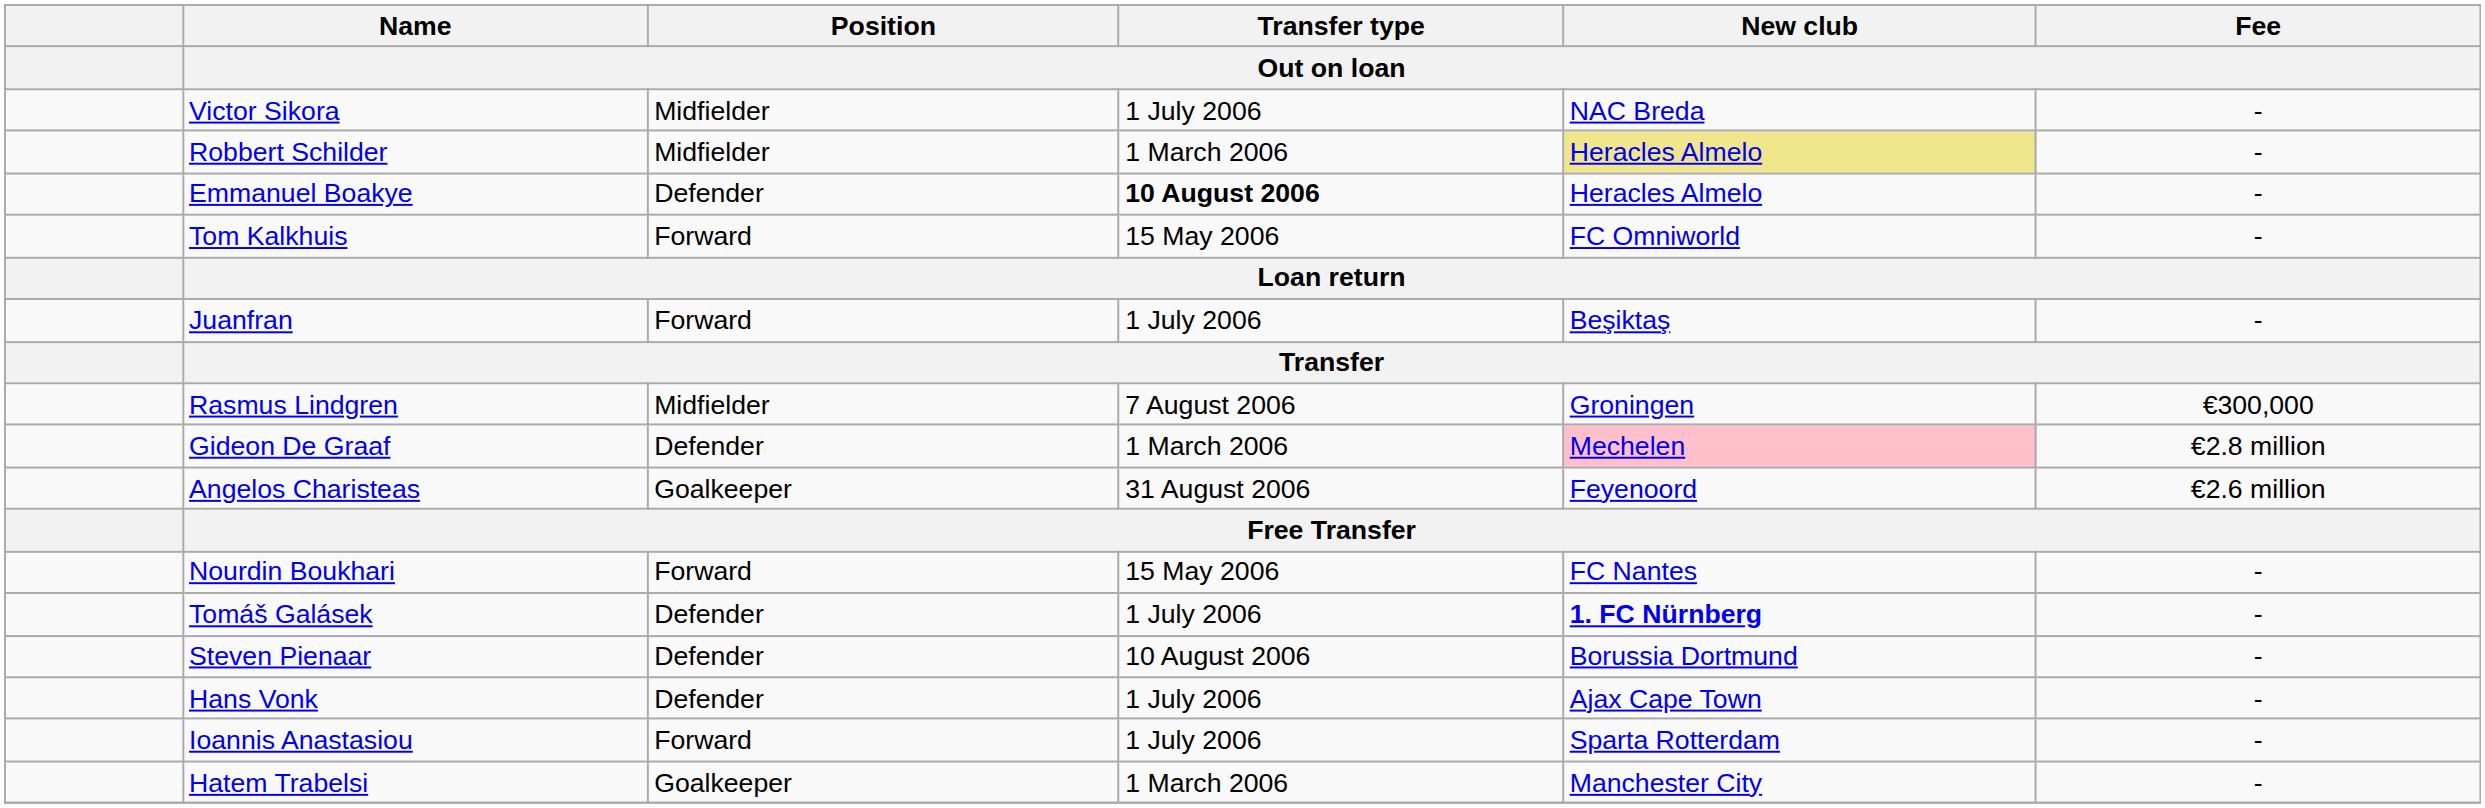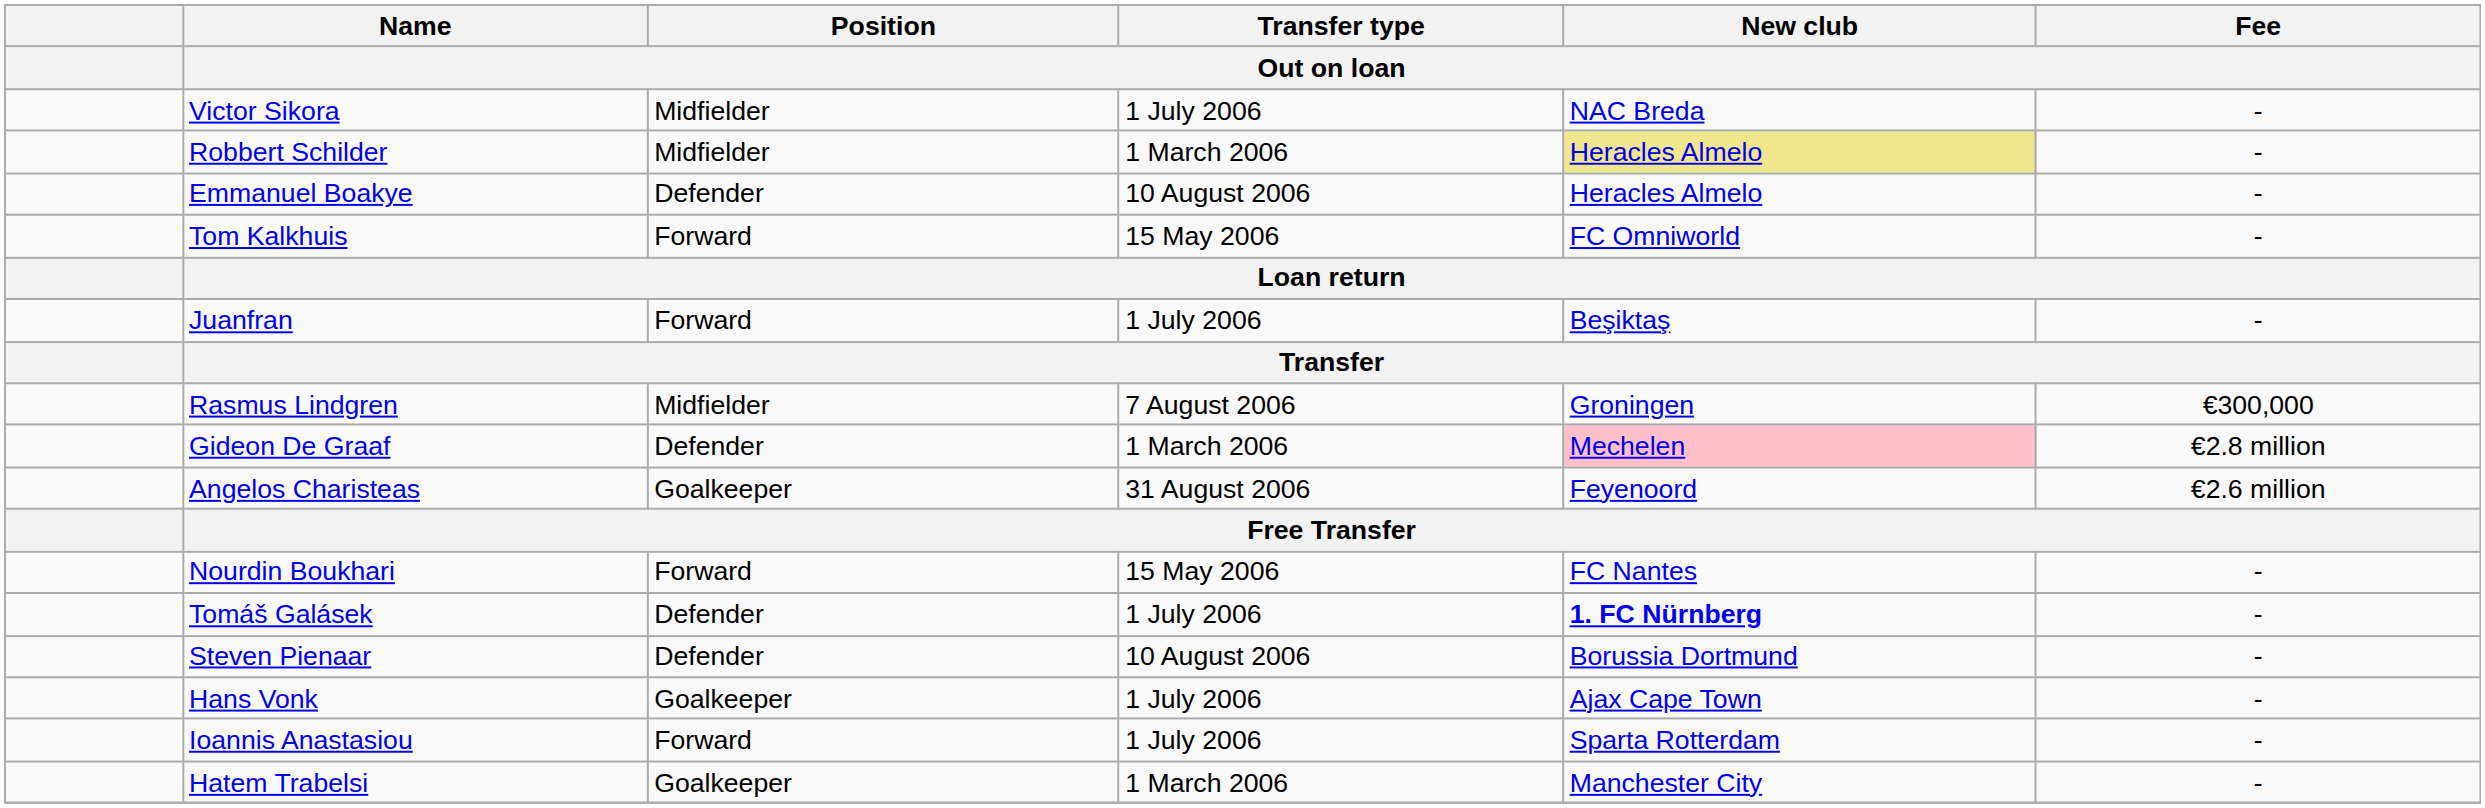 <table class="wikitable" style="width:100%; font-size:85%;">
 <tr>
 <th width="2%"></th>
 <th width="5%">Name</th>
 <th width="5%">Position</th>
 <th width="5%">Transfer type</th>
 <th width="5%">New club</th>
 <th width="5%">Fee</th>
 </tr>
 <tr>
 <th></th>
 <th colspan="5" align="center">Out on loan</th>
 </tr>
 <tr>
 <td align=center></td>
 <td align=left> <a href='#'>Victor Sikora</a></td>
 <td align=left>Midfielder</td>
 <td align=left>1 July 2006</td>
 <td align=left> <a href='#'>NAC Breda</a></td>
 <td align=center>-</td>
 </tr>
 <tr>
 <td align=center></td>
 <td align=left> <a href='#'>Robbert Schilder</a></td>
 <td align=left>Midfielder</td>
 <td align=left>1 March 2006</td>
 <td align=left style="background: khaki;"> <a href='#'>Heracles Almelo</a></td>
 <td align=center>-</td>
 </tr>
 <tr>
 <td align=center></td>
 <td align=left> <a href='#'>Emmanuel Boakye</a></td>
 <td align=left>Defender</td>
-<td align=left><strong>10 August 2006</strong></td>
+<td align=left>10 August 2006</td>
 <td align=left> <a href='#'>Heracles Almelo</a></td>
 <td align=center>-</td>
 </tr>
 <tr>
 <td align=center></td>
 <td align=left> <a href='#'>Tom Kalkhuis</a></td>
 <td align=left>Forward</td>
 <td align=left>15 May 2006</td>
 <td align=left> <a href='#'>FC Omniworld</a></td>
 <td align=center>-</td>
 </tr>
 <tr>
 <th></th>
 <th colspan="5" align="center">Loan return</th>
 </tr>
 <tr>
 <td align=center></td>
 <td align=left> <a href='#'>Juanfran</a></td>
 <td align=left>Forward</td>
 <td align=left>1 July 2006</td>
 <td align=left> <a href='#'>Beşiktaş</a></td>
 <td align=center>-</td>
 </tr>
 <tr>
 <th></th>
 <th colspan="5" align="center">Transfer</th>
 </tr>
 <tr>
 <td align=center></td>
 <td align=left> <a href='#'>Rasmus Lindgren</a></td>
 <td align=left>Midfielder</td>
 <td align=left>7 August 2006</td>
 <td align=left> <a href='#'>Groningen</a></td>
 <td align=center>€300,000</td>
 </tr>
 <tr>
 <td align=center></td>
 <td align=left> <a href='#'>Gideon De Graaf</a></td>
 <td align=left>Defender</td>
 <td align=left>1 March 2006</td>
 <td align=left style="background: pink;"> <a href='#'>Mechelen</a></td>
 <td align=center>€2.8 million</td>
 </tr>
 <tr>
 <td align=center></td>
 <td align=left> <a href='#'>Angelos Charisteas</a></td>
 <td align=left>Goalkeeper</td>
 <td align=left>31 August 2006</td>
 <td align=left> <a href='#'>Feyenoord</a></td>
 <td align=center>€2.6 million</td>
 </tr>
 <tr>
 <th></th>
 <th colspan="5" align="center">Free Transfer</th>
 </tr>
 <tr>
 <td align=center></td>
 <td align=left> <a href='#'>Nourdin Boukhari</a></td>
 <td align=left>Forward</td>
 <td align=left>15 May 2006</td>
 <td align=left> <a href='#'>FC Nantes</a></td>
 <td align=center>-</td>
 </tr>
 <tr>
 <td align=center></td>
 <td align=left> <a href='#'>Tomáš Galásek</a></td>
 <td align=left>Defender</td>
 <td align=left>1 July 2006</td>
 <td align=left><strong> <a href='#'>1. FC Nürnberg</a></strong></td>
 <td align=center>-</td>
 </tr>
 <tr>
 <td align=center></td>
 <td align=left> <a href='#'>Steven Pienaar</a></td>
 <td align=left>Defender</td>
 <td align=left>10 August 2006</td>
 <td align=left> <a href='#'>Borussia Dortmund</a></td>
 <td align=center>-</td>
 </tr>
 <tr>
 <td align=center></td>
 <td align=left> <a href='#'>Hans Vonk</a></td>
-<td align=left>Defender</td>
+<td align=left>Goalkeeper</td>
 <td align=left>1 July 2006</td>
 <td align=left> <a href='#'>Ajax Cape Town</a></td>
 <td align=center>-</td>
 </tr>
 <tr>
 <td align=center></td>
 <td align=left> <a href='#'>Ioannis Anastasiou</a></td>
 <td align=left>Forward</td>
 <td align=left>1 July 2006</td>
 <td align=left> <a href='#'>Sparta Rotterdam</a></td>
 <td align=center>-</td>
 </tr>
 <tr>
 <td align=center></td>
 <td align=left> <a href='#'>Hatem Trabelsi</a></td>
 <td align=left>Goalkeeper</td>
 <td align=left>1 March 2006</td>
 <td align=left> <a href='#'>Manchester City</a></td>
 <td align=center>-</td>
 </tr>
 <tr>
 </tr>
 </table>
